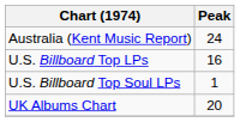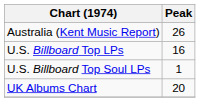 <table class="wikitable">
 <tr>
 <th>Chart (1974)</th>
 <th>Peak<br></th>
 </tr>
 <tr>
 <td>Australia (<a href='#'>Kent Music Report</a>)</td>
-<td style="text-align:center;">24</td>
+<td style="text-align:center;">26</td>
 </tr>
 <tr>
 <td>U.S. <a href='#'><em>Billboard</em> Top LPs</a></td>
 <td align="center">16</td>
 </tr>
 <tr>
 <td>U.S. <em>Billboard</em> <a href='#'>Top Soul LPs</a></td>
 <td align="center">1</td>
 </tr>
 <tr>
 <td><a href='#'>UK Albums Chart</a></td>
 <td align="center">20</td>
 </tr>
 <tr>
 </tr>
 </table>
